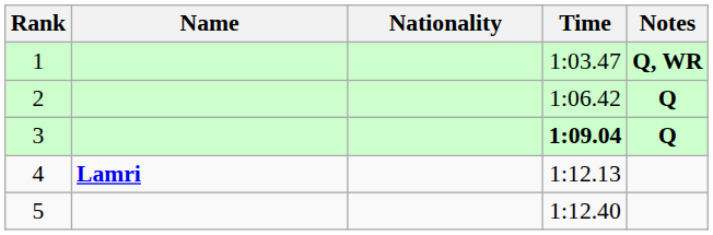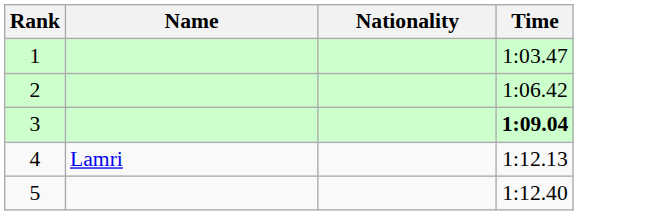 <table class="wikitable sortable" style="text-align:center">
 <tr>
 <th>Rank</th>
 <th style="width:180px">Name</th>
 <th style="width:125px">Nationality</th>
 <th>Time</th>
-<th>Notes</th>
 </tr>
 <tr style="background:#cfc;">
 <td>1</td>
 <td style="text-align:left;"></td>
 <td style="text-align:left;"></td>
 <td>1:03.47</td>
-<td><strong>Q, WR</strong></td>
 </tr>
 <tr style="background:#cfc;">
 <td>2</td>
 <td style="text-align:left;"></td>
 <td style="text-align:left;"></td>
 <td>1:06.42</td>
-<td><strong>Q</strong></td>
 </tr>
 <tr style="background:#cfc;">
 <td>3</td>
 <td style="text-align:left;"></td>
 <td style="text-align:left;"></td>
 <td><strong>1:09.04</strong></td>
-<td><strong>Q</strong></td>
 </tr>
 <tr>
 <td>4</td>
-<td style="text-align:left;"><strong><a href='#'>Lamri</a></strong></td>
+<td style="text-align:left;"><a href='#'>Lamri</a></td>
 <td style="text-align:left;"></td>
 <td>1:12.13</td>
-<td></td>
 </tr>
 <tr>
 <td>5</td>
 <td style="text-align:left;"></td>
 <td style="text-align:left;"></td>
 <td>1:12.40</td>
-<td></td>
 </tr>
 </table>
